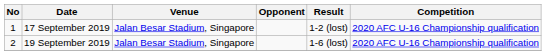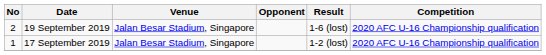 <table class="wikitable">
 <tr>
 <th>No</th>
 <th>Date</th>
 <th>Venue</th>
 <th>Opponent</th>
 <th>Result</th>
 <th>Competition</th>
 </tr>
 <tr>
+<td align=center>2</td>
+<td>19 September 2019</td>
+<td><a href='#'>Jalan Besar Stadium</a>, Singapore</td>
+<td></td>
+<td align=center>1-6 (lost)</td>
+<td><a href='#'>2020 AFC U-16 Championship qualification</a></td>
+</tr>
+<tr>
 <td align=center>1</td>
 <td>17 September 2019</td>
 <td><a href='#'>Jalan Besar Stadium</a>, Singapore</td>
 <td></td>
 <td align=center>1-2 (lost)</td>
 <td><a href='#'>2020 AFC U-16 Championship qualification</a></td>
 </tr>
 <tr>
-<td align=center>2</td>
-<td>19 September 2019</td>
-<td><a href='#'>Jalan Besar Stadium</a>, Singapore</td>
-<td></td>
-<td align=center>1-6 (lost)</td>
-<td><a href='#'>2020 AFC U-16 Championship qualification</a></td>
-</tr>
-<tr>
 </tr>
 </table>
